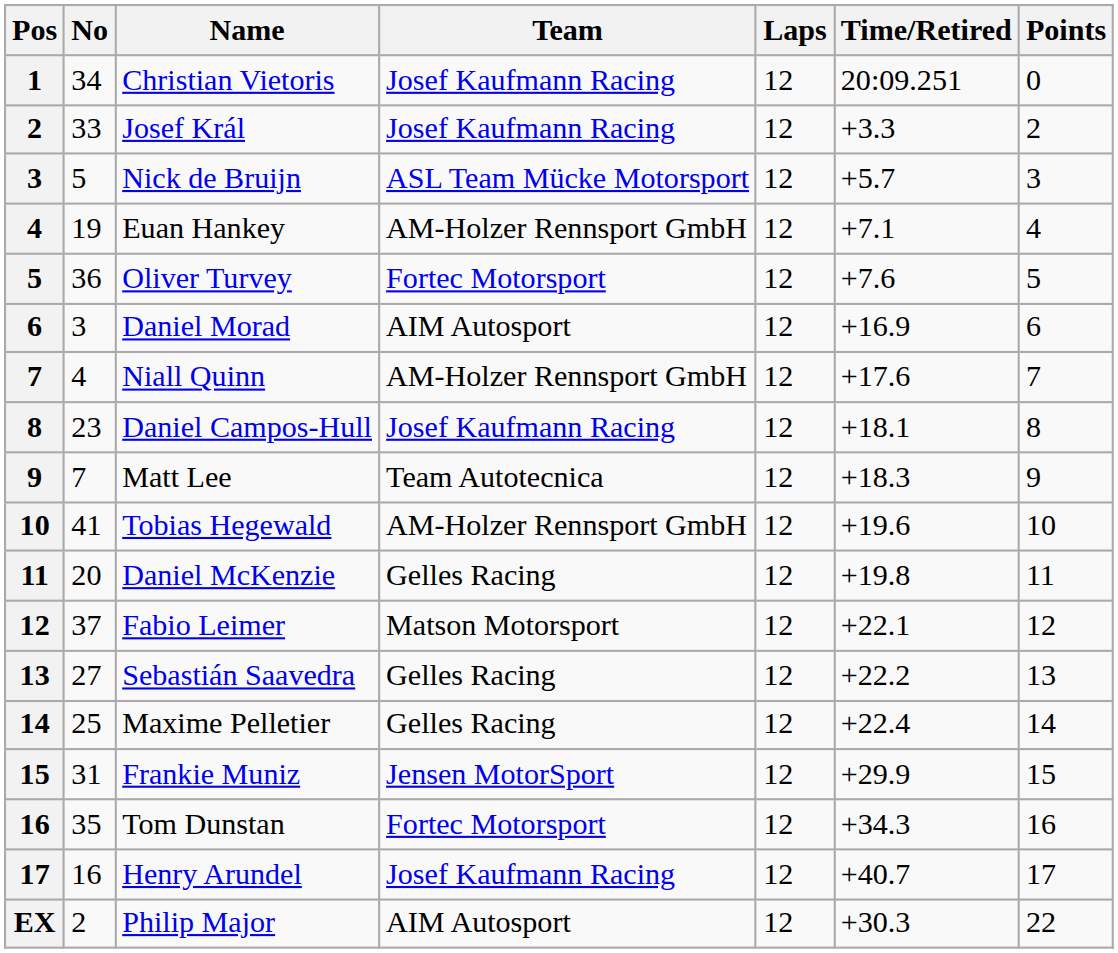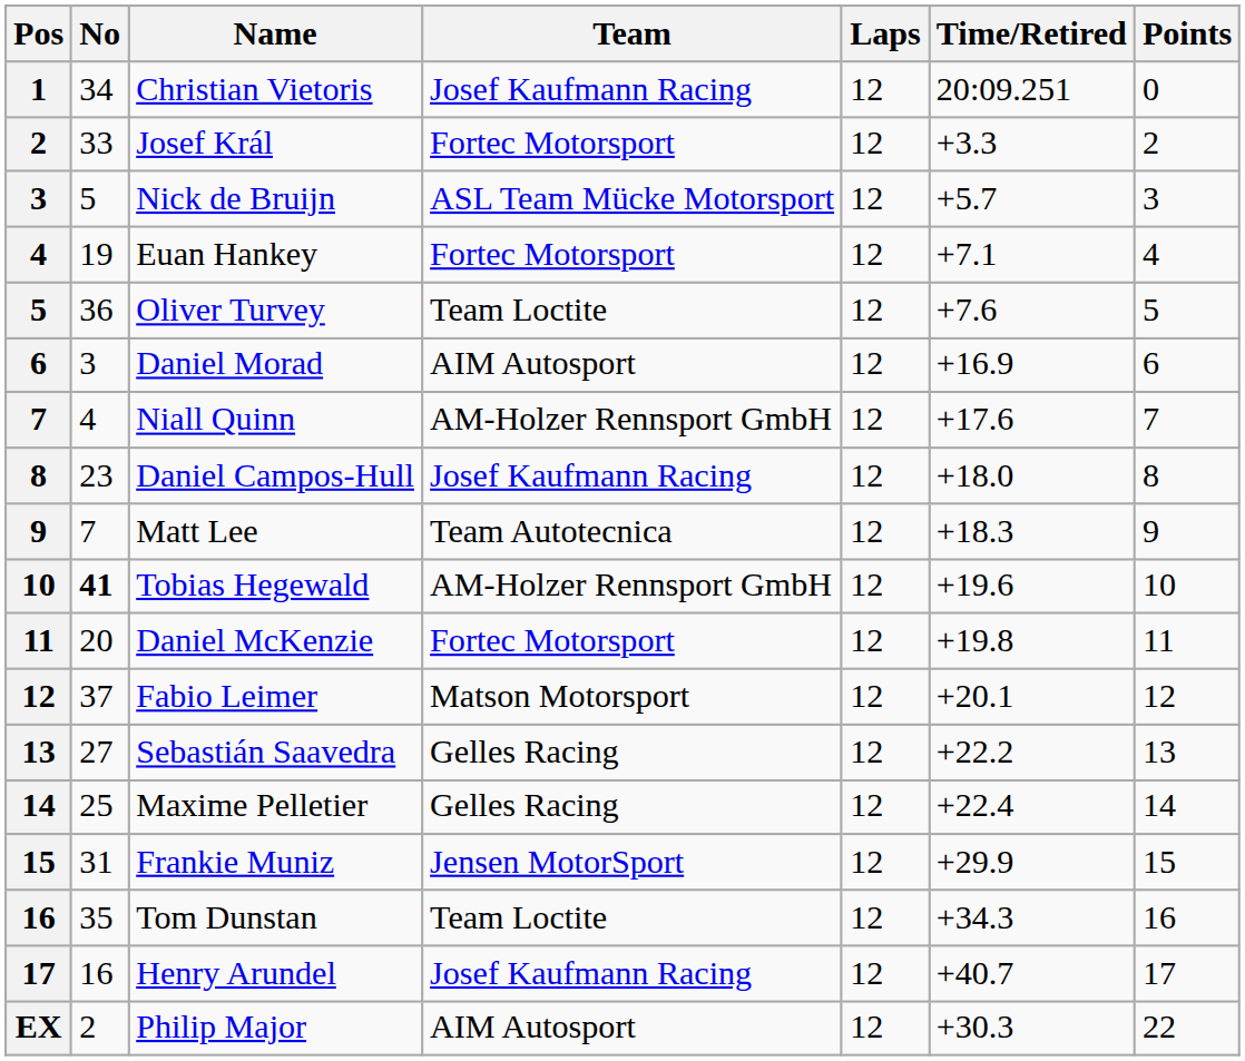 <table class="wikitable mw-collapsible mw-collapsed" style="font-size: 90%">
 <tr>
 <th>Pos</th>
 <th>No</th>
 <th>Name</th>
 <th>Team</th>
 <th>Laps</th>
 <th>Time/Retired</th>
 <th>Points</th>
 </tr>
 <tr>
 <th>1</th>
 <td>34</td>
 <td> <a href='#'>Christian Vietoris</a></td>
 <td><a href='#'>Josef Kaufmann Racing</a></td>
 <td>12</td>
 <td>20:09.251</td>
 <td>0</td>
 </tr>
 <tr>
 <th>2</th>
 <td>33</td>
 <td> <a href='#'>Josef Král</a></td>
-<td><a href='#'>Josef Kaufmann Racing</a></td>
+<td><a href='#'>Fortec Motorsport</a></td>
 <td>12</td>
 <td>+3.3</td>
 <td>2</td>
 </tr>
 <tr>
 <th>3</th>
 <td>5</td>
 <td> <a href='#'>Nick de Bruijn</a></td>
 <td><a href='#'>ASL Team Mücke Motorsport</a></td>
 <td>12</td>
 <td>+5.7</td>
 <td>3</td>
 </tr>
 <tr>
 <th>4</th>
 <td>19</td>
 <td> Euan Hankey</td>
-<td>AM-Holzer Rennsport GmbH</td>
+<td><a href='#'>Fortec Motorsport</a></td>
 <td>12</td>
 <td>+7.1</td>
 <td>4</td>
 </tr>
 <tr>
 <th>5</th>
 <td>36</td>
 <td> <a href='#'>Oliver Turvey</a></td>
-<td><a href='#'>Fortec Motorsport</a></td>
+<td>Team Loctite</td>
 <td>12</td>
 <td>+7.6</td>
 <td>5</td>
 </tr>
 <tr>
 <th>6</th>
 <td>3</td>
 <td> <a href='#'>Daniel Morad</a></td>
 <td>AIM Autosport</td>
 <td>12</td>
 <td>+16.9</td>
 <td>6</td>
 </tr>
 <tr>
 <th>7</th>
 <td>4</td>
 <td> <a href='#'>Niall Quinn</a></td>
 <td>AM-Holzer Rennsport GmbH</td>
 <td>12</td>
 <td>+17.6</td>
 <td>7</td>
 </tr>
 <tr>
 <th>8</th>
 <td>23</td>
 <td> <a href='#'>Daniel Campos-Hull</a></td>
 <td><a href='#'>Josef Kaufmann Racing</a></td>
 <td>12</td>
-<td>+18.1</td>
+<td>+18.0</td>
 <td>8</td>
 </tr>
 <tr>
 <th>9</th>
 <td>7</td>
 <td> Matt Lee</td>
 <td>Team Autotecnica</td>
 <td>12</td>
 <td>+18.3</td>
 <td>9</td>
 </tr>
 <tr>
 <th>10</th>
-<td>41</td>
+<td><strong>41</strong></td>
 <td> <a href='#'>Tobias Hegewald</a></td>
 <td>AM-Holzer Rennsport GmbH</td>
 <td>12</td>
 <td>+19.6</td>
 <td>10</td>
 </tr>
 <tr>
 <th>11</th>
 <td>20</td>
 <td> <a href='#'>Daniel McKenzie</a></td>
-<td>Gelles Racing</td>
+<td><a href='#'>Fortec Motorsport</a></td>
 <td>12</td>
 <td>+19.8</td>
 <td>11</td>
 </tr>
 <tr>
 <th>12</th>
 <td>37</td>
 <td> <a href='#'>Fabio Leimer</a></td>
 <td>Matson Motorsport</td>
 <td>12</td>
-<td>+22.1</td>
+<td>+20.1</td>
 <td>12</td>
 </tr>
 <tr>
 <th>13</th>
 <td>27</td>
 <td> <a href='#'>Sebastián Saavedra</a></td>
 <td>Gelles Racing</td>
 <td>12</td>
 <td>+22.2</td>
 <td>13</td>
 </tr>
 <tr>
 <th>14</th>
 <td>25</td>
 <td> Maxime Pelletier</td>
 <td>Gelles Racing</td>
 <td>12</td>
 <td>+22.4</td>
 <td>14</td>
 </tr>
 <tr>
 <th>15</th>
 <td>31</td>
 <td> <a href='#'>Frankie Muniz</a></td>
 <td><a href='#'>Jensen MotorSport</a></td>
 <td>12</td>
 <td>+29.9</td>
 <td>15</td>
 </tr>
 <tr>
 <th>16</th>
 <td>35</td>
 <td> Tom Dunstan</td>
-<td><a href='#'>Fortec Motorsport</a></td>
+<td>Team Loctite</td>
 <td>12</td>
 <td>+34.3</td>
 <td>16</td>
 </tr>
 <tr>
 <th>17</th>
 <td>16</td>
 <td> <a href='#'>Henry Arundel</a></td>
 <td><a href='#'>Josef Kaufmann Racing</a></td>
 <td>12</td>
 <td>+40.7</td>
 <td>17</td>
 </tr>
 <tr>
 <th>EX</th>
 <td>2</td>
 <td> <a href='#'>Philip Major</a></td>
 <td>AIM Autosport</td>
 <td>12</td>
 <td>+30.3</td>
 <td>22</td>
 </tr>
 </table>
